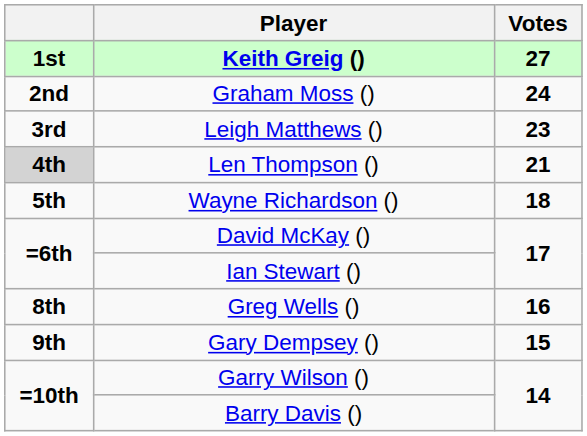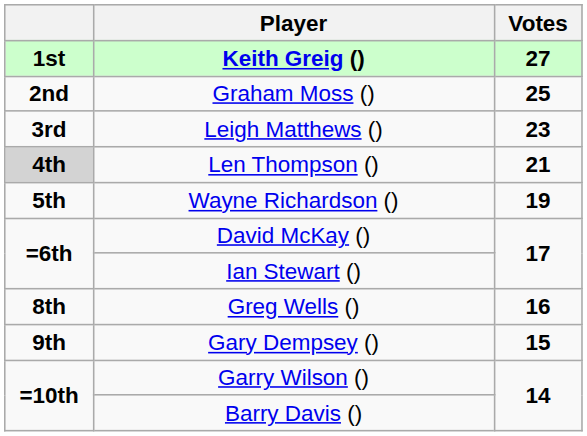 <table class="wikitable" style="text-align: center; font-size: 90%;">
 <tr>
 <th width="50"></th>
 <th width="250">Player</th>
 <th width="50">Votes</th>
 </tr>
 <tr style="background: #CCFFCC; font-weight: bold;" |>
 <td><strong>1st</strong></td>
 <td><a href='#'>Keith Greig</a> ()</td>
 <td><strong>27</strong></td>
 </tr>
 <tr>
 <td><strong>2nd</strong></td>
 <td><a href='#'>Graham Moss</a> ()</td>
-<td><strong>24</strong></td>
+<td><strong>25</strong></td>
 </tr>
 <tr>
 <td><strong>3rd</strong></td>
 <td><a href='#'>Leigh Matthews</a> ()</td>
 <td><strong>23</strong></td>
 </tr>
 <tr>
 <td style="background: lightgrey;"><strong>4th</strong></td>
 <td><a href='#'>Len Thompson</a> ()</td>
 <td><strong>21</strong></td>
 </tr>
 <tr>
 <td><strong>5th</strong></td>
 <td><a href='#'>Wayne Richardson</a> ()</td>
-<td><strong>18</strong></td>
+<td><strong>19</strong></td>
 </tr>
 <tr>
 <td rowspan=2><strong>=6th</strong></td>
 <td><a href='#'>David McKay</a> ()</td>
 <td rowspan=2><strong>17</strong></td>
 </tr>
 <tr>
 <td><a href='#'>Ian Stewart</a> ()</td>
 </tr>
 <tr>
 <td><strong>8th</strong></td>
 <td><a href='#'>Greg Wells</a> ()</td>
 <td><strong>16</strong></td>
 </tr>
 <tr>
 <td><strong>9th</strong></td>
 <td><a href='#'>Gary Dempsey</a> ()</td>
 <td><strong>15</strong></td>
 </tr>
 <tr>
 <td rowspan=2><strong>=10th</strong></td>
 <td><a href='#'>Garry Wilson</a> ()</td>
 <td rowspan=2><strong>14</strong></td>
 </tr>
 <tr>
 <td><a href='#'>Barry Davis</a> ()</td>
 </tr>
 </table>
